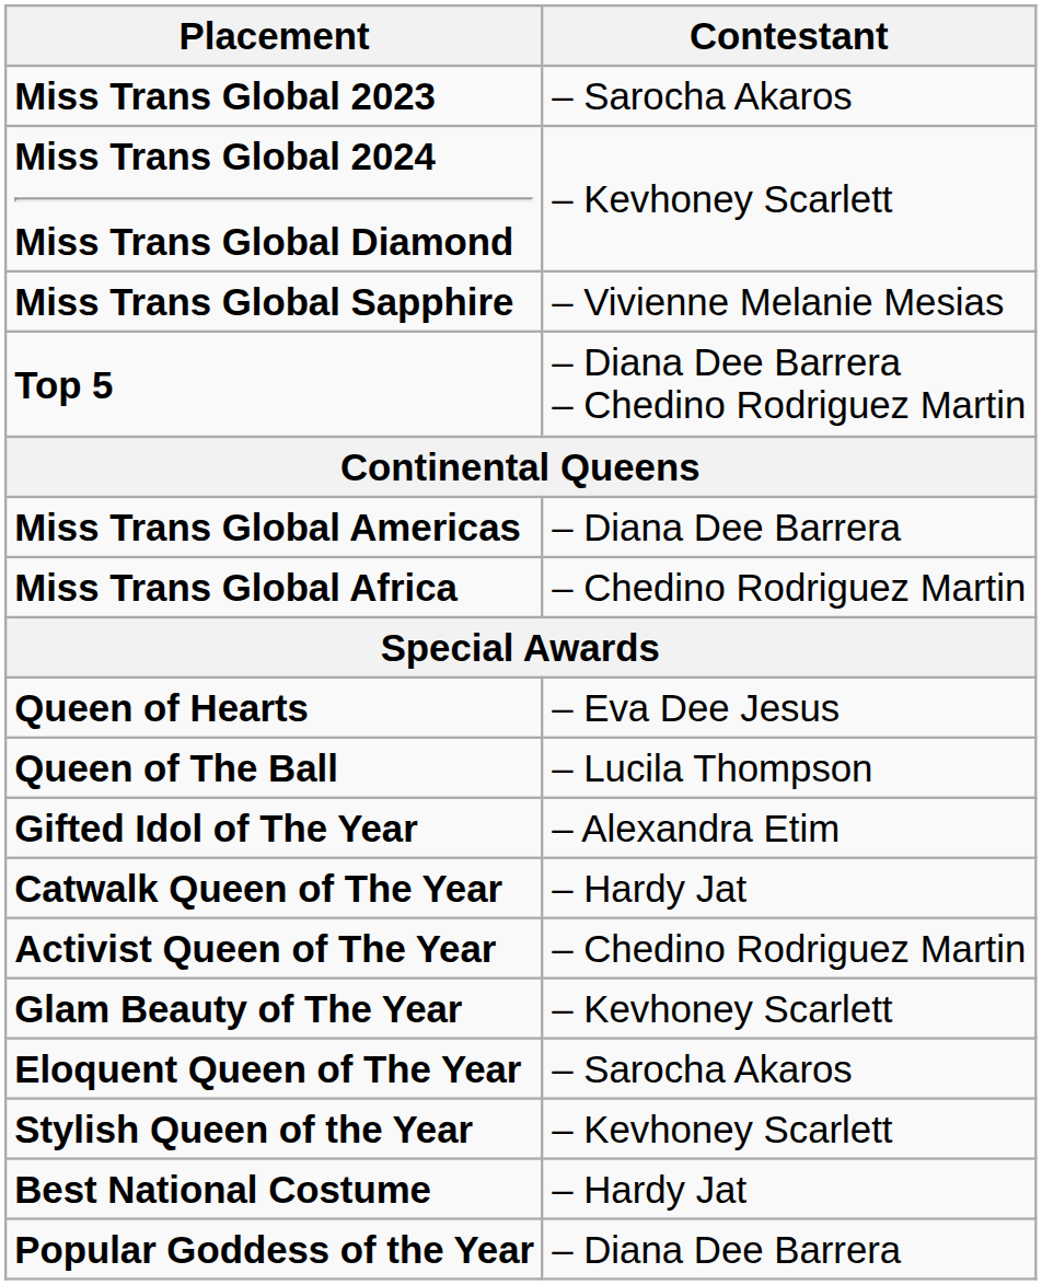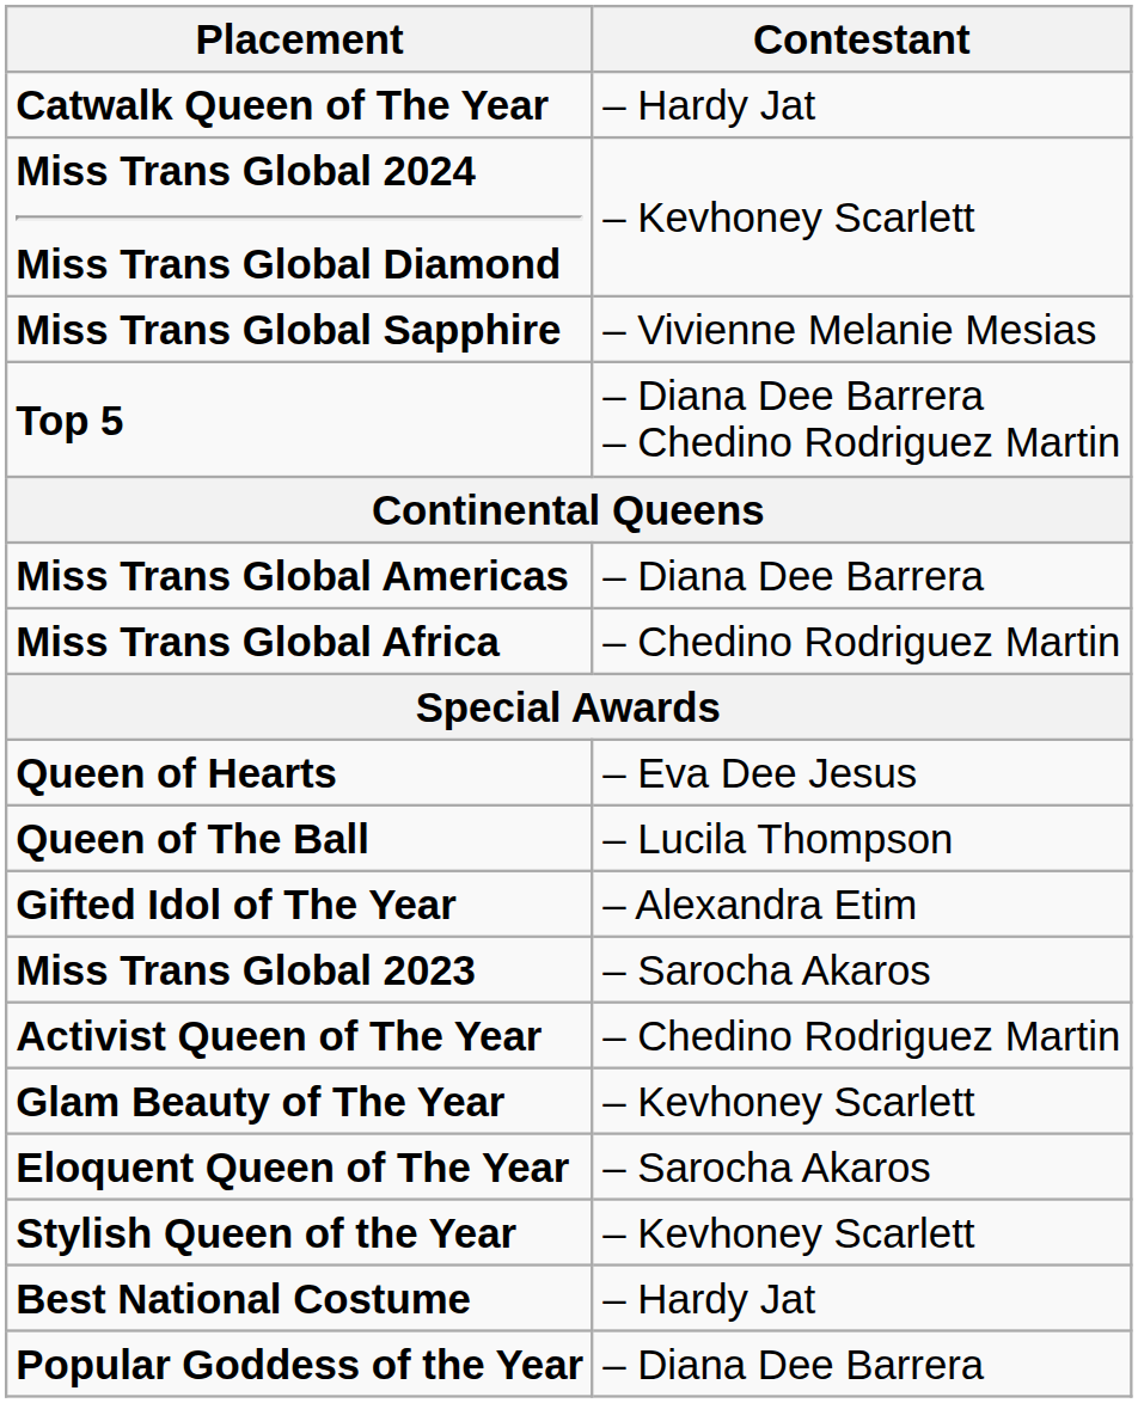 <table class="wikitable sortable" style="font-size: 95%;">
 <tr>
 <th>Placement</th>
 <th>Contestant</th>
 </tr>
 <tr>
-<td><strong>Miss Trans Global 2023</strong></td>
-<td> – Sarocha Akaros</td>
+<td><strong>Catwalk Queen of The Year</strong></td>
+<td> – Hardy Jat</td>
 </tr>
 <tr>
 <td><strong>Miss Trans Global 2024</strong><hr><strong>Miss Trans Global Diamond</strong></td>
 <td> – Kevhoney Scarlett</td>
 </tr>
 <tr>
 <td><strong>Miss Trans Global Sapphire</strong></td>
 <td> – Vivienne Melanie Mesias</td>
 </tr>
 <tr>
 <td><strong>Top 5</strong></td>
 <td> – Diana Dee Barrera<br> – Chedino Rodriguez Martin</td>
 </tr>
 <tr>
 <th colspan="2">Continental Queens</th>
 </tr>
 <tr>
 <td><strong>Miss Trans Global Americas</strong></td>
 <td> – Diana Dee Barrera</td>
 </tr>
 <tr>
 <td><strong>Miss Trans Global Africa</strong></td>
 <td> – Chedino Rodriguez Martin</td>
 </tr>
 <tr>
 <th colspan="2">Special Awards</th>
 </tr>
 <tr>
 <td><strong>Queen of Hearts</strong></td>
 <td> – Eva Dee Jesus</td>
 </tr>
 <tr>
 <td><strong>Queen of The Ball</strong></td>
 <td> – Lucila Thompson</td>
 </tr>
 <tr>
 <td><strong>Gifted Idol of The Year</strong></td>
 <td> – Alexandra Etim</td>
 </tr>
 <tr>
-<td><strong>Catwalk Queen of The Year</strong></td>
-<td> – Hardy Jat</td>
+<td><strong>Miss Trans Global 2023</strong></td>
+<td> – Sarocha Akaros</td>
 </tr>
 <tr>
 <td><strong>Activist Queen of The Year</strong></td>
 <td> – Chedino Rodriguez Martin</td>
 </tr>
 <tr>
 <td><strong>Glam Beauty of The Year</strong></td>
 <td> – Kevhoney Scarlett</td>
 </tr>
 <tr>
 <td><strong>Eloquent Queen of The Year</strong></td>
 <td> – Sarocha Akaros</td>
 </tr>
 <tr>
 <td><strong>Stylish Queen of the Year</strong></td>
 <td> – Kevhoney Scarlett</td>
 </tr>
 <tr>
 <td><strong>Best National Costume</strong></td>
 <td> – Hardy Jat</td>
 </tr>
 <tr>
 <td><strong>Popular Goddess of the Year</strong></td>
 <td> – Diana Dee Barrera</td>
 </tr>
 </table>
